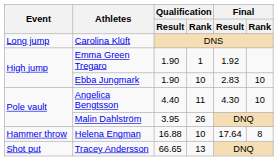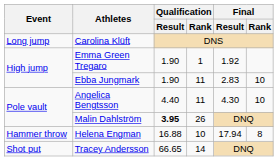 <table class="wikitable" border="1" style="font-size:90%">
 <tr>
 <th rowspan="2" width=100>Event</th>
 <th rowspan="2" width=120>Athletes</th>
 <th colspan="2">Qualification</th>
 <th colspan="2">Final</th>
 </tr>
 <tr>
 <th>Result</th>
 <th>Rank</th>
 <th>Result</th>
 <th>Rank</th>
 </tr>
 <tr>
 <td><a href='#'>Long jump</a></td>
 <td><a href='#'>Carolina Klüft</a></td>
 <td colspan=4 align=center bgcolor="wheat">DNS</td>
 </tr>
 <tr>
 <td rowspan=2><a href='#'>High jump</a></td>
 <td><a href='#'>Emma Green Tregaro</a></td>
 <td align=center>1.90</td>
 <td align=center>1</td>
 <td align=center>1.92</td>
 <td align=center></td>
 </tr>
 <tr>
 <td><a href='#'>Ebba Jungmark</a></td>
 <td align=center>1.90</td>
-<td align=center>10</td>
+<td align=center>11</td>
 <td align=center>2.83</td>
 <td align=center>10</td>
 </tr>
 <tr>
 <td rowspan=2><a href='#'>Pole vault</a></td>
 <td><a href='#'>Angelica Bengtsson</a></td>
 <td align=center>4.40</td>
 <td align=center>11</td>
 <td align=center>4.30</td>
 <td align=center>10</td>
 </tr>
 <tr>
 <td><a href='#'>Malin Dahlström</a></td>
-<td align=center>3.95</td>
+<td align=center><strong>3.95</strong></td>
 <td align=center>26</td>
 <td colspan=2 align=center bgcolor="wheat">DNQ</td>
 </tr>
 <tr>
 <td><a href='#'>Hammer throw</a></td>
 <td><a href='#'>Helena Engman</a></td>
 <td align=center>16.88</td>
 <td align=center>10</td>
-<td align=center>17.64</td>
+<td align=center>17.94</td>
 <td align=center>8</td>
 </tr>
 <tr>
 <td><a href='#'>Shot put</a></td>
 <td><a href='#'>Tracey Andersson</a></td>
 <td align=center>66.65</td>
-<td align=center>13</td>
+<td align=center>14</td>
 <td colspan=2 align=center bgcolor="wheat">DNQ</td>
 </tr>
 </table>
